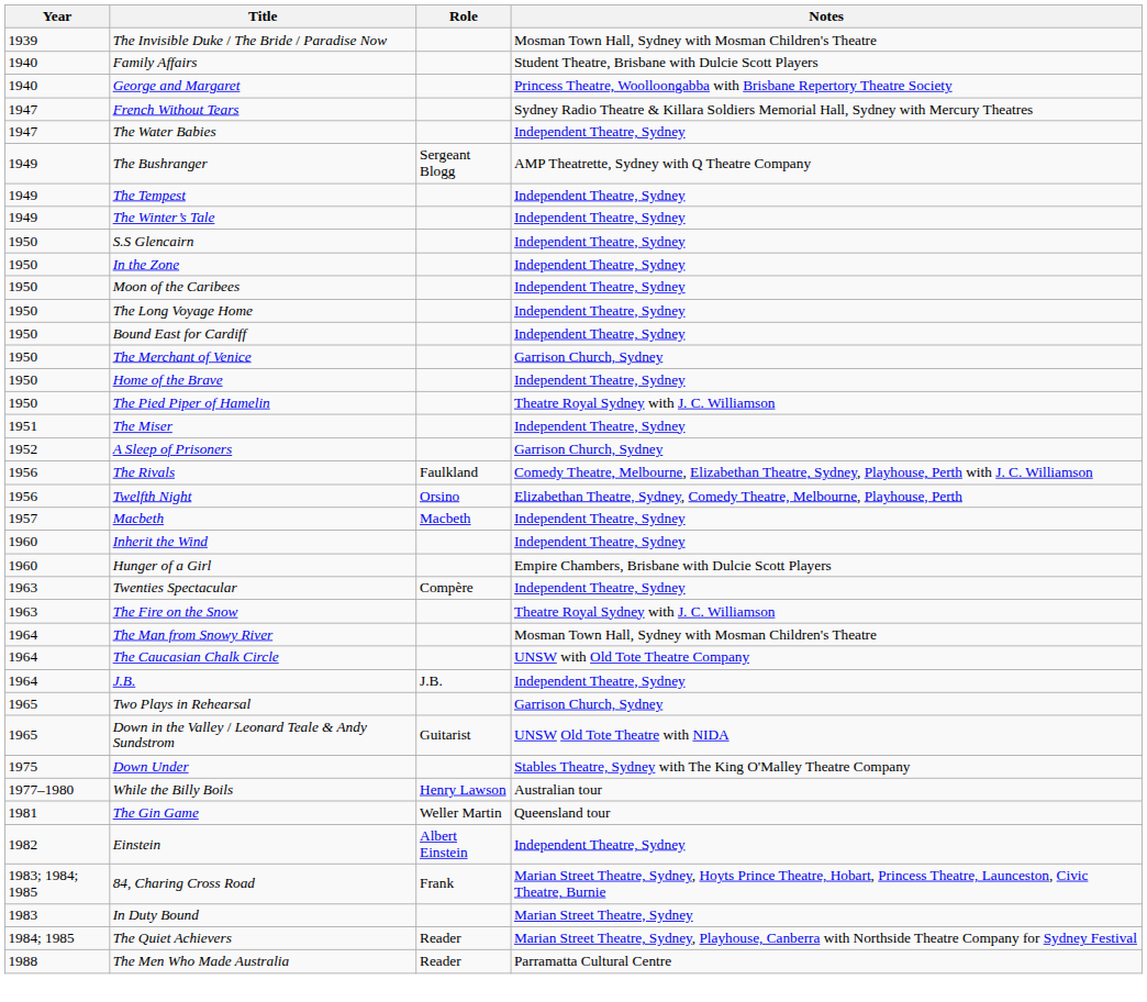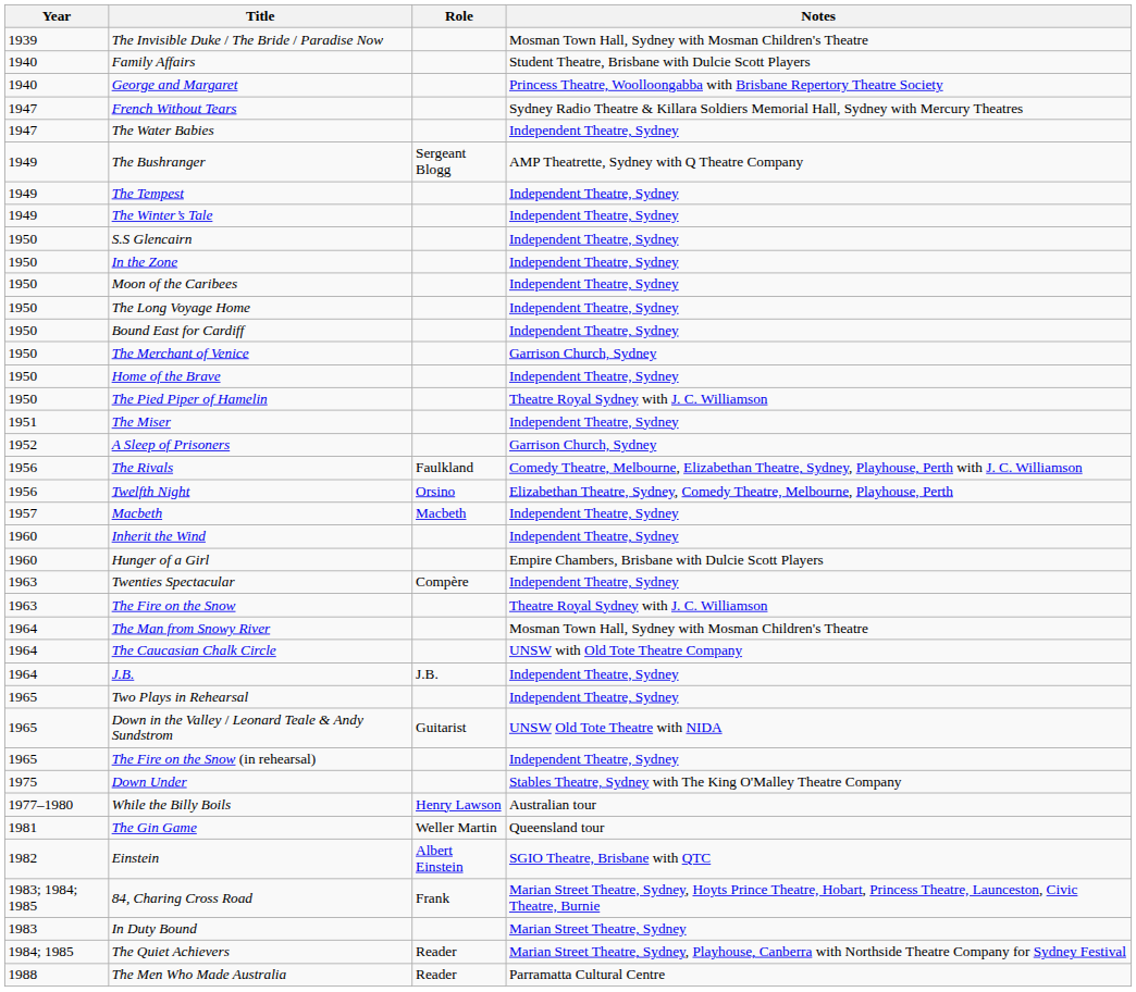 <table class="wikitable">
 <tr>
 <th>Year</th>
 <th>Title</th>
 <th>Role</th>
 <th>Notes</th>
 </tr>
 <tr>
 <td>1939</td>
 <td><em>The Invisible Duke</em> / <em>The Bride</em> / <em>Paradise Now</em></td>
 <td></td>
 <td>Mosman Town Hall, Sydney with Mosman Children's Theatre</td>
 </tr>
 <tr>
 <td>1940</td>
 <td><em>Family Affairs</em></td>
 <td></td>
 <td>Student Theatre, Brisbane with Dulcie Scott Players</td>
 </tr>
 <tr>
 <td>1940</td>
 <td><em><a href='#'>George and Margaret</a></em></td>
 <td></td>
 <td><a href='#'>Princess Theatre, Woolloongabba</a> with <a href='#'>Brisbane Repertory Theatre Society</a></td>
 </tr>
 <tr>
 <td>1947</td>
 <td><em><a href='#'>French Without Tears</a></em></td>
 <td></td>
 <td>Sydney Radio Theatre & Killara Soldiers Memorial Hall, Sydney with Mercury Theatres</td>
 </tr>
 <tr>
 <td>1947</td>
 <td><em>The Water Babies</em></td>
 <td></td>
 <td><a href='#'>Independent Theatre, Sydney</a></td>
 </tr>
 <tr>
 <td>1949</td>
 <td><em>The Bushranger</em></td>
 <td>Sergeant Blogg</td>
 <td>AMP Theatrette, Sydney with Q Theatre Company</td>
 </tr>
 <tr>
 <td>1949</td>
 <td><em><a href='#'>The Tempest</a></em></td>
 <td></td>
 <td><a href='#'>Independent Theatre, Sydney</a></td>
 </tr>
 <tr>
 <td>1949</td>
 <td><em><a href='#'>The Winter’s Tale</a></em></td>
 <td></td>
 <td><a href='#'>Independent Theatre, Sydney</a></td>
 </tr>
 <tr>
 <td>1950</td>
 <td><em>S.S Glencairn</em></td>
 <td></td>
 <td><a href='#'>Independent Theatre, Sydney</a></td>
 </tr>
 <tr>
 <td>1950</td>
 <td><em><a href='#'>In the Zone</a></em></td>
 <td></td>
 <td><a href='#'>Independent Theatre, Sydney</a></td>
 </tr>
 <tr>
 <td>1950</td>
 <td><em>Moon of the Caribees</em></td>
 <td></td>
 <td><a href='#'>Independent Theatre, Sydney</a></td>
 </tr>
 <tr>
 <td>1950</td>
 <td><em>The Long Voyage Home</em></td>
 <td></td>
 <td><a href='#'>Independent Theatre, Sydney</a></td>
 </tr>
 <tr>
 <td>1950</td>
 <td><em>Bound East for Cardiff</em></td>
 <td></td>
 <td><a href='#'>Independent Theatre, Sydney</a></td>
 </tr>
 <tr>
 <td>1950</td>
 <td><em><a href='#'>The Merchant of Venice</a></em></td>
 <td></td>
 <td><a href='#'>Garrison Church, Sydney</a></td>
 </tr>
 <tr>
 <td>1950</td>
 <td><em><a href='#'>Home of the Brave</a></em></td>
 <td></td>
 <td><a href='#'>Independent Theatre, Sydney</a></td>
 </tr>
 <tr>
 <td>1950</td>
 <td><em><a href='#'>The Pied Piper of Hamelin</a></em></td>
 <td></td>
 <td><a href='#'>Theatre Royal Sydney</a> with <a href='#'>J. C. Williamson</a></td>
 </tr>
 <tr>
 <td>1951</td>
 <td><em><a href='#'>The Miser</a></em></td>
 <td></td>
 <td><a href='#'>Independent Theatre, Sydney</a></td>
 </tr>
 <tr>
 <td>1952</td>
 <td><em><a href='#'>A Sleep of Prisoners</a></em></td>
 <td></td>
 <td><a href='#'>Garrison Church, Sydney</a></td>
 </tr>
 <tr>
 <td>1956</td>
 <td><em><a href='#'>The Rivals</a></em></td>
 <td>Faulkland</td>
 <td><a href='#'>Comedy Theatre, Melbourne</a>, <a href='#'>Elizabethan Theatre, Sydney</a>, <a href='#'>Playhouse, Perth</a> with <a href='#'>J. C. Williamson</a></td>
 </tr>
 <tr>
 <td>1956</td>
 <td><em><a href='#'>Twelfth Night</a></em></td>
 <td><a href='#'>Orsino</a></td>
 <td><a href='#'>Elizabethan Theatre, Sydney</a>, <a href='#'>Comedy Theatre, Melbourne</a>, <a href='#'>Playhouse, Perth</a></td>
 </tr>
 <tr>
 <td>1957</td>
 <td><em><a href='#'>Macbeth</a></em></td>
 <td><a href='#'>Macbeth</a></td>
 <td><a href='#'>Independent Theatre, Sydney</a></td>
 </tr>
 <tr>
 <td>1960</td>
 <td><em><a href='#'>Inherit the Wind</a></em></td>
 <td></td>
 <td><a href='#'>Independent Theatre, Sydney</a></td>
 </tr>
 <tr>
 <td>1960</td>
 <td><em>Hunger of a Girl</em></td>
 <td></td>
 <td>Empire Chambers, Brisbane with Dulcie Scott Players</td>
 </tr>
 <tr>
 <td>1963</td>
 <td><em>Twenties Spectacular</em></td>
 <td>Compère</td>
 <td><a href='#'>Independent Theatre, Sydney</a></td>
 </tr>
 <tr>
 <td>1963</td>
 <td><em><a href='#'>The Fire on the Snow</a></em></td>
 <td></td>
 <td><a href='#'>Theatre Royal Sydney</a> with <a href='#'>J. C. Williamson</a></td>
 </tr>
 <tr>
 <td>1964</td>
 <td><em><a href='#'>The Man from Snowy River</a></em></td>
 <td></td>
 <td>Mosman Town Hall, Sydney with Mosman Children's Theatre</td>
 </tr>
 <tr>
 <td>1964</td>
 <td><em><a href='#'>The Caucasian Chalk Circle</a></em></td>
 <td></td>
 <td><a href='#'>UNSW</a> with <a href='#'>Old Tote Theatre Company</a></td>
 </tr>
 <tr>
 <td>1964</td>
 <td><em><a href='#'>J.B.</a></em></td>
 <td>J.B.</td>
 <td><a href='#'>Independent Theatre, Sydney</a></td>
 </tr>
 <tr>
 <td>1965</td>
 <td><em>Two Plays in Rehearsal</em></td>
 <td></td>
-<td><a href='#'>Garrison Church, Sydney</a></td>
+<td><a href='#'>Independent Theatre, Sydney</a></td>
 </tr>
 <tr>
 <td>1965</td>
 <td><em>Down in the Valley</em> / <em>Leonard Teale & Andy Sundstrom</em></td>
 <td>Guitarist</td>
 <td><a href='#'>UNSW</a> <a href='#'>Old Tote Theatre</a> with <a href='#'>NIDA</a></td>
+</tr>
+<tr>
+<td>1965</td>
+<td><em><a href='#'>The Fire on the Snow</a></em> (in rehearsal)</td>
+<td></td>
+<td><a href='#'>Independent Theatre, Sydney</a></td>
 </tr>
 <tr>
 <td>1975</td>
 <td><em><a href='#'>Down Under</a></em></td>
 <td></td>
 <td><a href='#'>Stables Theatre, Sydney</a> with The King O'Malley Theatre Company</td>
 </tr>
 <tr>
 <td>1977–1980</td>
 <td><em>While the Billy Boils</em></td>
 <td><a href='#'>Henry Lawson</a></td>
 <td>Australian tour</td>
 </tr>
 <tr>
 <td>1981</td>
 <td><em><a href='#'>The Gin Game</a></em></td>
 <td>Weller Martin</td>
 <td>Queensland tour</td>
 </tr>
 <tr>
 <td>1982</td>
 <td><em>Einstein</em></td>
 <td><a href='#'>Albert Einstein</a></td>
-<td><a href='#'>Independent Theatre, Sydney</a></td>
+<td><a href='#'>SGIO Theatre, Brisbane</a> with <a href='#'>QTC</a></td>
 </tr>
 <tr>
 <td>1983; 1984; 1985</td>
 <td><em>84, Charing Cross Road</em></td>
 <td>Frank</td>
 <td><a href='#'>Marian Street Theatre, Sydney</a>, <a href='#'>Hoyts Prince Theatre, Hobart</a>, <a href='#'>Princess Theatre, Launceston</a>, <a href='#'>Civic Theatre, Burnie</a></td>
 </tr>
 <tr>
 <td>1983</td>
 <td><em>In Duty Bound</em></td>
 <td></td>
 <td><a href='#'>Marian Street Theatre, Sydney</a></td>
 </tr>
 <tr>
 <td>1984; 1985</td>
 <td><em>The Quiet Achievers</em></td>
 <td>Reader</td>
 <td><a href='#'>Marian Street Theatre, Sydney</a>, <a href='#'>Playhouse, Canberra</a> with Northside Theatre Company for <a href='#'>Sydney Festival</a></td>
 </tr>
 <tr>
 <td>1988</td>
 <td><em>The Men Who Made Australia</em></td>
 <td>Reader</td>
 <td>Parramatta Cultural Centre</td>
 </tr>
 </table>
